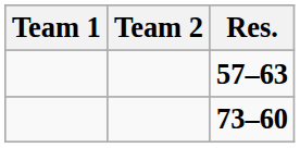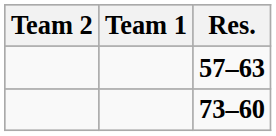 <table class="wikitable">
 <tr>
+<th><strong>Team 2</strong></th>
 <th><strong>Team 1</strong></th>
-<th><strong>Team 2</strong></th>
 <th><strong>Res.</strong></th>
 </tr>
 <tr>
 <td></td>
 <td></td>
 <td><strong>57–63</strong></td>
 </tr>
 <tr>
 <td></td>
 <td></td>
 <td><strong>73–60</strong></td>
 </tr>
 </table>
